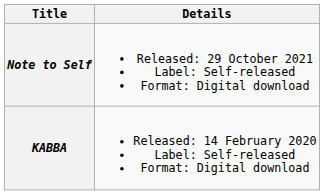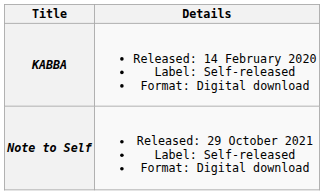 <table class="wikitable plainrowheaders" style="text-align:center;">
 <tr>
 <th>Title</th>
 <th>Details</th>
 </tr>
 <tr>
+<th scope="row"><em>KABBA</em></th>
+<td><br><ul><li>Released: 14 February 2020</li><li>Label: Self-released</li><li>Format: Digital download</li></ul></td>
+</tr>
+<tr>
 <th scope="row"><em>Note to Self</em></th>
 <td><br><ul><li>Released: 29 October 2021</li><li>Label: Self-released</li><li>Format: Digital download</li></ul></td>
 </tr>
-<tr>
-<th scope="row"><em>KABBA</em></th>
-<td><br><ul><li>Released: 14 February 2020</li><li>Label: Self-released</li><li>Format: Digital download</li></ul></td>
-</tr>
 </table>
